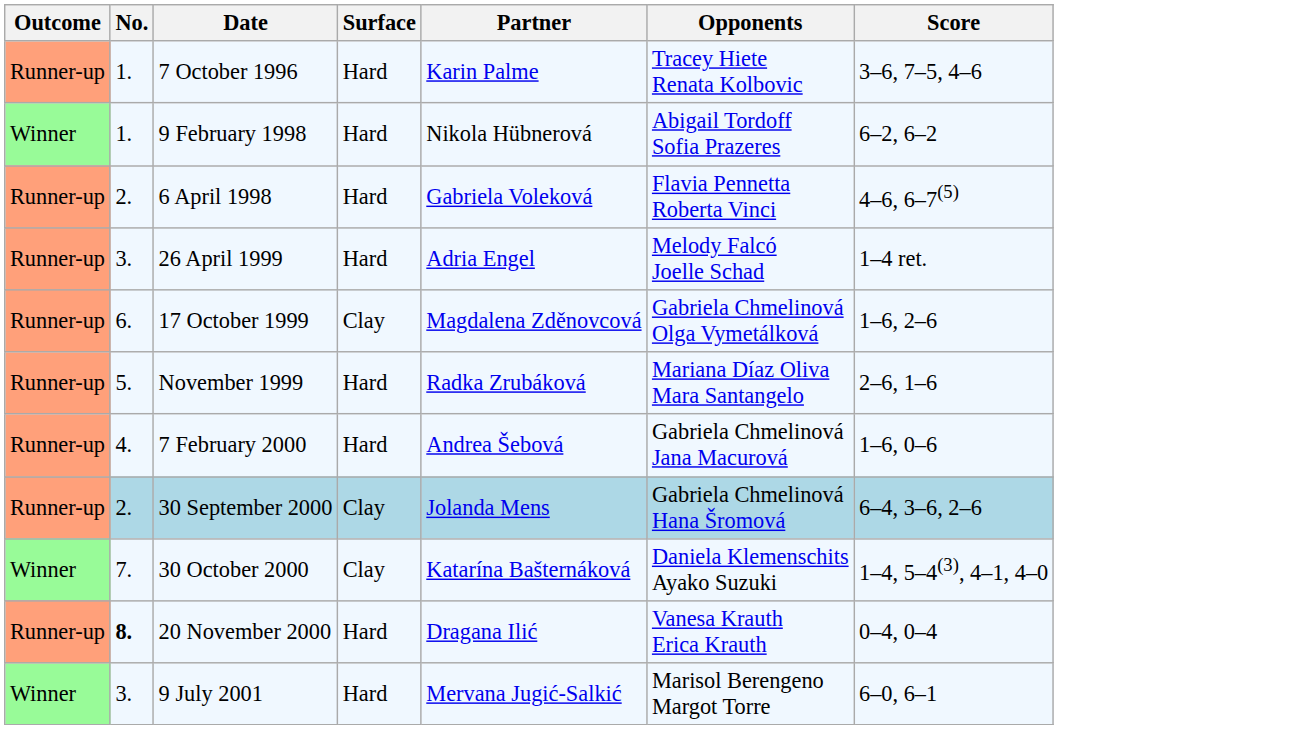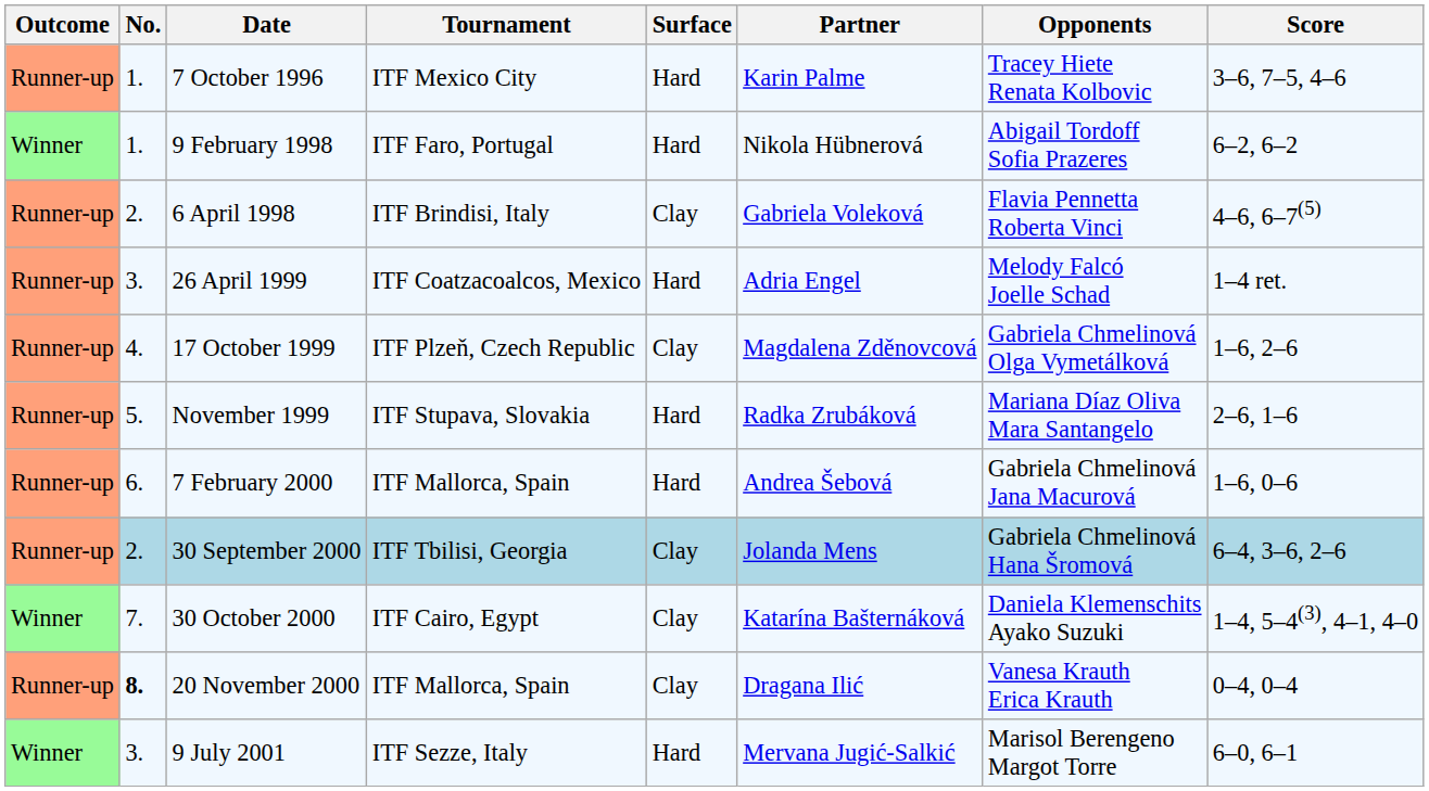 <table class="sortable wikitable" style=font-size:97%>
 <tr>
 <th>Outcome</th>
 <th>No.</th>
 <th>Date</th>
+<th>Tournament</th>
 <th>Surface</th>
 <th>Partner</th>
 <th>Opponents</th>
 <th class="unsortable">Score</th>
 </tr>
 <tr style="background:#f0f8ff;">
 <td style="background:#ffa07a;">Runner-up</td>
 <td>1.</td>
 <td>7 October 1996</td>
+<td>ITF Mexico City</td>
 <td>Hard</td>
 <td> <a href='#'>Karin Palme</a></td>
 <td> <a href='#'>Tracey Hiete</a> <br>  <a href='#'>Renata Kolbovic</a></td>
 <td>3–6, 7–5, 4–6</td>
 </tr>
 <tr style="background:#f0f8ff;">
 <td style="background:#98fb98;">Winner</td>
 <td>1.</td>
 <td>9 February 1998</td>
+<td>ITF Faro, Portugal</td>
 <td>Hard</td>
 <td> Nikola Hübnerová</td>
 <td> <a href='#'>Abigail Tordoff</a> <br>  <a href='#'>Sofia Prazeres</a></td>
 <td>6–2, 6–2</td>
 </tr>
 <tr style="background:#f0f8ff;">
 <td style="background:#ffa07a;">Runner-up</td>
 <td>2.</td>
 <td>6 April 1998</td>
-<td>Hard</td>
+<td>ITF Brindisi, Italy</td>
+<td>Clay</td>
 <td> <a href='#'>Gabriela Voleková</a></td>
 <td> <a href='#'>Flavia Pennetta</a> <br>  <a href='#'>Roberta Vinci</a></td>
 <td>4–6, 6–7<sup>(5)</sup></td>
 </tr>
 <tr style="background:#f0f8ff;">
 <td bgcolor="FFA07A">Runner-up</td>
 <td>3.</td>
 <td>26 April 1999</td>
+<td>ITF Coatzacoalcos, Mexico</td>
 <td>Hard</td>
 <td> <a href='#'>Adria Engel</a></td>
 <td> <a href='#'>Melody Falcó</a> <br>  <a href='#'>Joelle Schad</a></td>
 <td>1–4 ret.</td>
 </tr>
 <tr style="background:#f0f8ff;">
 <td style="background:#ffa07a;">Runner-up</td>
-<td>6.</td>
+<td>4.</td>
 <td>17 October 1999</td>
+<td>ITF Plzeň, Czech Republic</td>
 <td>Clay</td>
 <td> <a href='#'>Magdalena Zděnovcová</a></td>
 <td> <a href='#'>Gabriela Chmelinová</a> <br>  <a href='#'>Olga Vymetálková</a></td>
 <td>1–6, 2–6</td>
 </tr>
 <tr style="background:#f0f8ff;">
 <td style="background:#ffa07a;">Runner-up</td>
 <td>5.</td>
 <td>November 1999</td>
+<td>ITF Stupava, Slovakia</td>
 <td>Hard</td>
 <td> <a href='#'>Radka Zrubáková</a></td>
 <td> <a href='#'>Mariana Díaz Oliva</a> <br>  <a href='#'>Mara Santangelo</a></td>
 <td>2–6, 1–6</td>
 </tr>
 <tr bgcolor="#f0f8ff">
 <td style="background:#ffa07a;">Runner-up</td>
-<td>4.</td>
+<td>6.</td>
 <td>7 February 2000</td>
+<td>ITF Mallorca, Spain</td>
 <td>Hard</td>
 <td> <a href='#'>Andrea Šebová</a></td>
 <td> Gabriela Chmelinová <br>  <a href='#'>Jana Macurová</a></td>
 <td>1–6, 0–6</td>
 </tr>
 <tr style="background:lightblue;">
 <td bgcolor="FFA07A">Runner-up</td>
 <td>2.</td>
 <td>30 September 2000</td>
+<td>ITF Tbilisi, Georgia</td>
 <td>Clay</td>
 <td> <a href='#'>Jolanda Mens</a></td>
 <td> Gabriela Chmelinová <br>  <a href='#'>Hana Šromová</a></td>
 <td>6–4, 3–6, 2–6</td>
 </tr>
 <tr style="background:#f0f8ff;">
 <td style="background:#98fb98;">Winner</td>
 <td>7.</td>
 <td>30 October 2000</td>
+<td>ITF Cairo, Egypt</td>
 <td>Clay</td>
 <td> <a href='#'>Katarína Bašternáková</a></td>
 <td> <a href='#'>Daniela Klemenschits</a> <br>  Ayako Suzuki</td>
 <td>1–4, 5–4<sup>(3)</sup>, 4–1, 4–0</td>
 </tr>
 <tr style="background:#f0f8ff;">
 <td style="background:#ffa07a;">Runner-up</td>
 <td><strong>8.</strong></td>
 <td>20 November 2000</td>
-<td>Hard</td>
+<td>ITF Mallorca, Spain</td>
+<td>Clay</td>
 <td> <a href='#'>Dragana Ilić</a></td>
 <td> <a href='#'>Vanesa Krauth</a> <br>  <a href='#'>Erica Krauth</a></td>
 <td>0–4, 0–4</td>
 </tr>
 <tr style="background:#f0f8ff;">
 <td bgcolor=98FB98>Winner</td>
 <td>3.</td>
 <td>9 July 2001</td>
+<td>ITF Sezze, Italy</td>
 <td>Hard</td>
 <td> <a href='#'>Mervana Jugić-Salkić</a></td>
 <td> Marisol Berengeno <br>  Margot Torre</td>
 <td>6–0, 6–1</td>
 </tr>
 </table>
